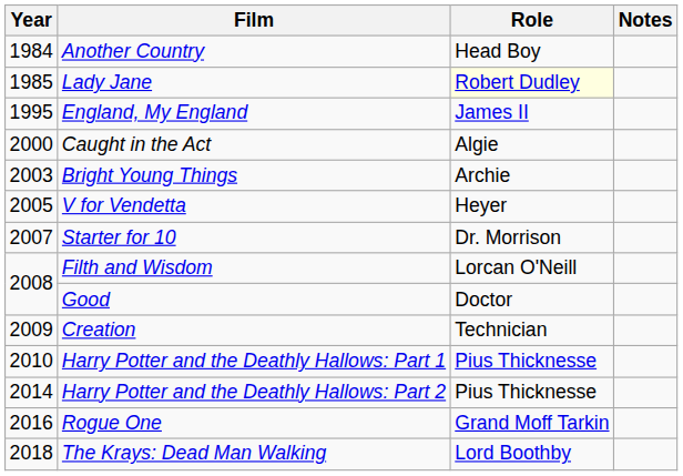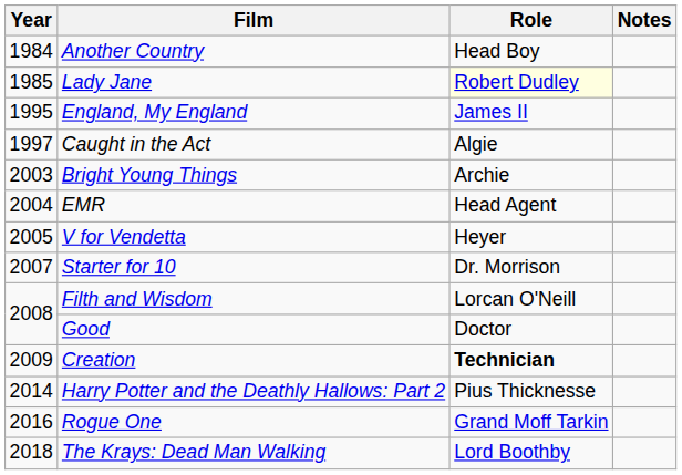 <table class="wikitable sortable">
 <tr>
 <th>Year</th>
 <th>Film</th>
 <th>Role</th>
 <th>Notes</th>
 </tr>
 <tr>
 <td>1984</td>
 <td><a href='#'><em>Another Country</em></a></td>
 <td>Head Boy</td>
 <td></td>
 </tr>
 <tr>
 <td>1985</td>
 <td><a href='#'><em>Lady Jane</em></a></td>
 <td style="background: lightyellow;"><a href='#'>Robert Dudley</a></td>
 <td></td>
 </tr>
 <tr>
 <td>1995</td>
 <td><em><a href='#'>England, My England</a></em></td>
 <td><a href='#'>James II</a></td>
 <td></td>
 </tr>
 <tr>
-<td>2000</td>
+<td>1997</td>
 <td><em>Caught in the Act</em></td>
 <td>Algie</td>
 <td></td>
 </tr>
 <tr>
 <td>2003</td>
 <td><a href='#'><em>Bright Young Things</em></a></td>
 <td>Archie</td>
+<td></td>
+</tr>
+<tr>
+<td>2004</td>
+<td><em>EMR</em></td>
+<td>Head Agent</td>
 <td></td>
 </tr>
 <tr>
 <td>2005</td>
 <td><a href='#'><em>V for Vendetta</em></a></td>
 <td>Heyer</td>
 <td></td>
 </tr>
 <tr>
 <td>2007</td>
 <td><a href='#'><em>Starter for 10</em></a></td>
 <td>Dr. Morrison</td>
 <td></td>
 </tr>
 <tr>
 <td rowspan="2">2008</td>
 <td><em><a href='#'>Filth and Wisdom</a></em></td>
 <td>Lorcan O'Neill</td>
 <td></td>
 </tr>
 <tr>
 <td><a href='#'><em>Good</em></a></td>
 <td>Doctor</td>
 <td></td>
 </tr>
 <tr>
 <td>2009</td>
 <td><a href='#'><em>Creation</em></a></td>
-<td>Technician</td>
-<td></td>
-</tr>
-<tr>
-<td>2010</td>
-<td><a href='#'><em>Harry Potter and the Deathly Hallows: Part 1</em></a></td>
-<td><a href='#'>Pius Thicknesse</a></td>
+<td><strong>Technician</strong></td>
 <td></td>
 </tr>
 <tr>
 <td>2014</td>
 <td><a href='#'><em>Harry Potter and the Deathly Hallows: Part 2</em></a></td>
 <td>Pius Thicknesse</td>
 <td></td>
 </tr>
 <tr>
 <td>2016</td>
 <td><em><a href='#'>Rogue One</a></em></td>
 <td><a href='#'>Grand Moff Tarkin</a></td>
 <td></td>
 </tr>
 <tr>
 <td>2018</td>
 <td><em><a href='#'>The Krays: Dead Man Walking</a></em></td>
 <td><a href='#'>Lord Boothby</a></td>
 <td></td>
 </tr>
 </table>
